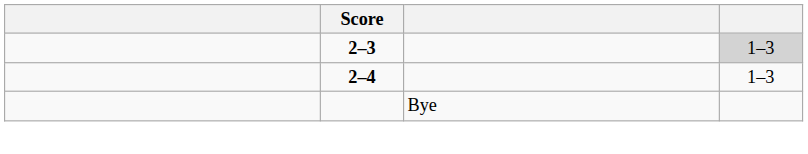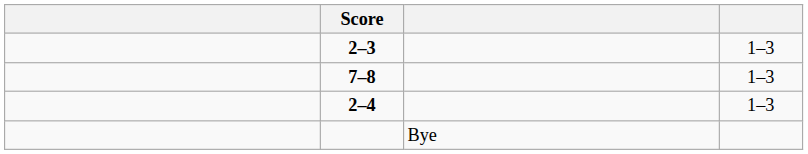 <table class="wikitable" style="text-align: center; ">
 <tr>
 <th align="right" width="270"></th>
 <th width="65">Score</th>
 <th align="left" width="270"></th>
 <th width="65"></th>
 </tr>
 <tr>
 <td align="left"></td>
 <td><strong>2–3</strong></td>
 <td align="left"><strong></strong></td>
-<td style="background: lightgrey;">1–3 <strong></strong></td>
+<td>1–3 <strong></strong></td>
+</tr>
+<tr>
+<td align="left"></td>
+<td><strong>7–8</strong></td>
+<td align="left"><strong></strong></td>
+<td>1–3 <strong></strong></td>
 </tr>
 <tr>
 <td align="left"></td>
 <td><strong>2–4</strong></td>
 <td align="left"><strong></strong></td>
 <td>1–3 <strong></strong></td>
 </tr>
 <tr>
 <td align="left"><strong></strong></td>
 <td></td>
 <td align="left">Bye</td>
 <td></td>
 </tr>
 </table>
